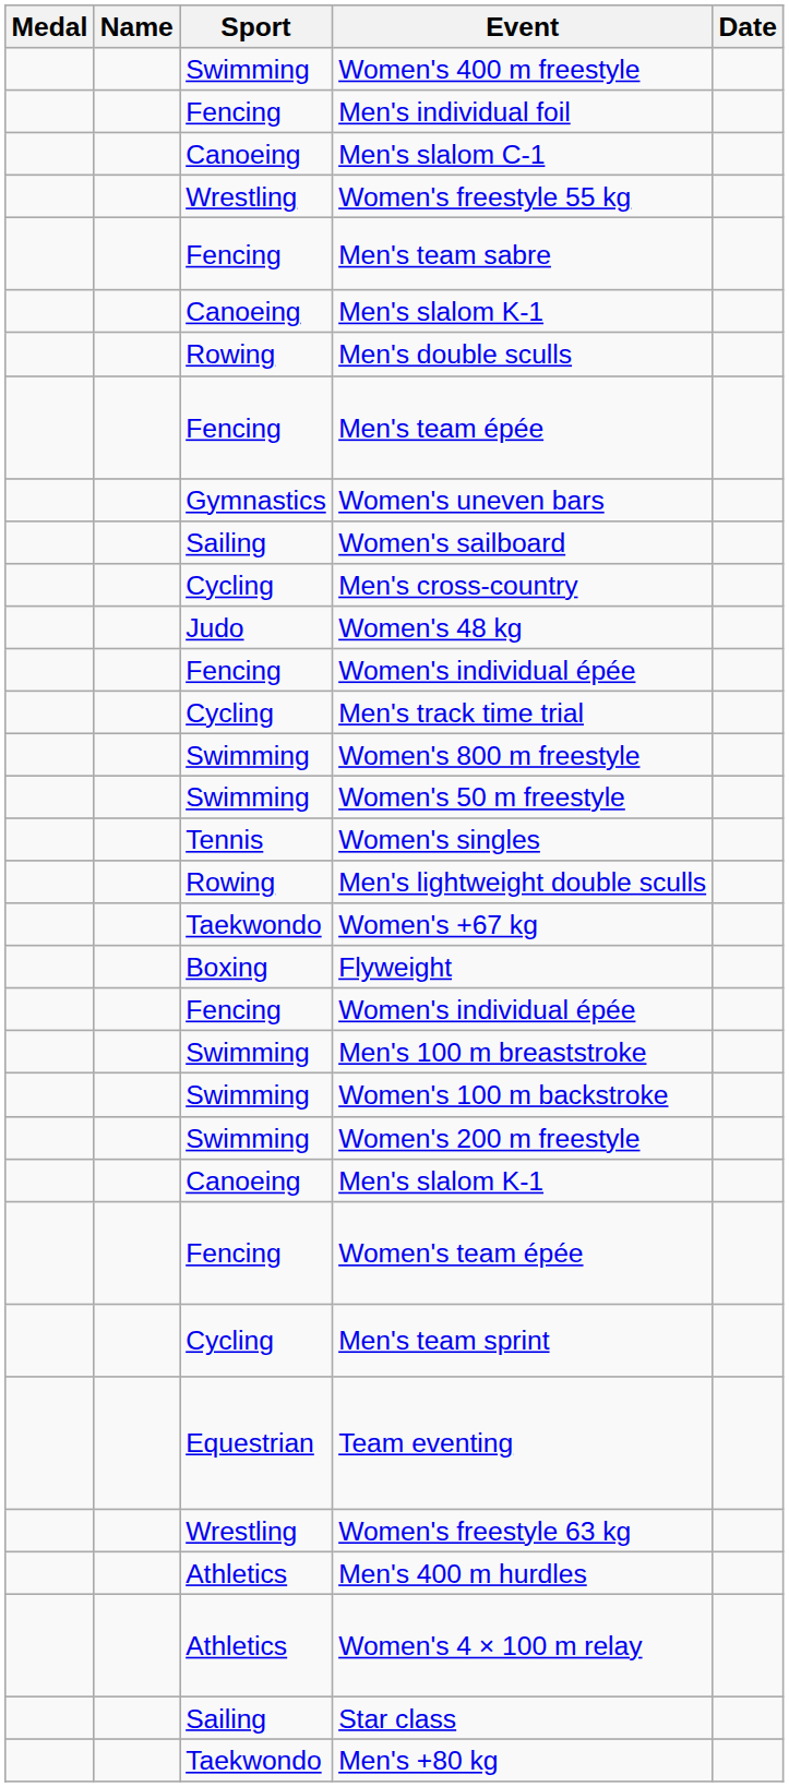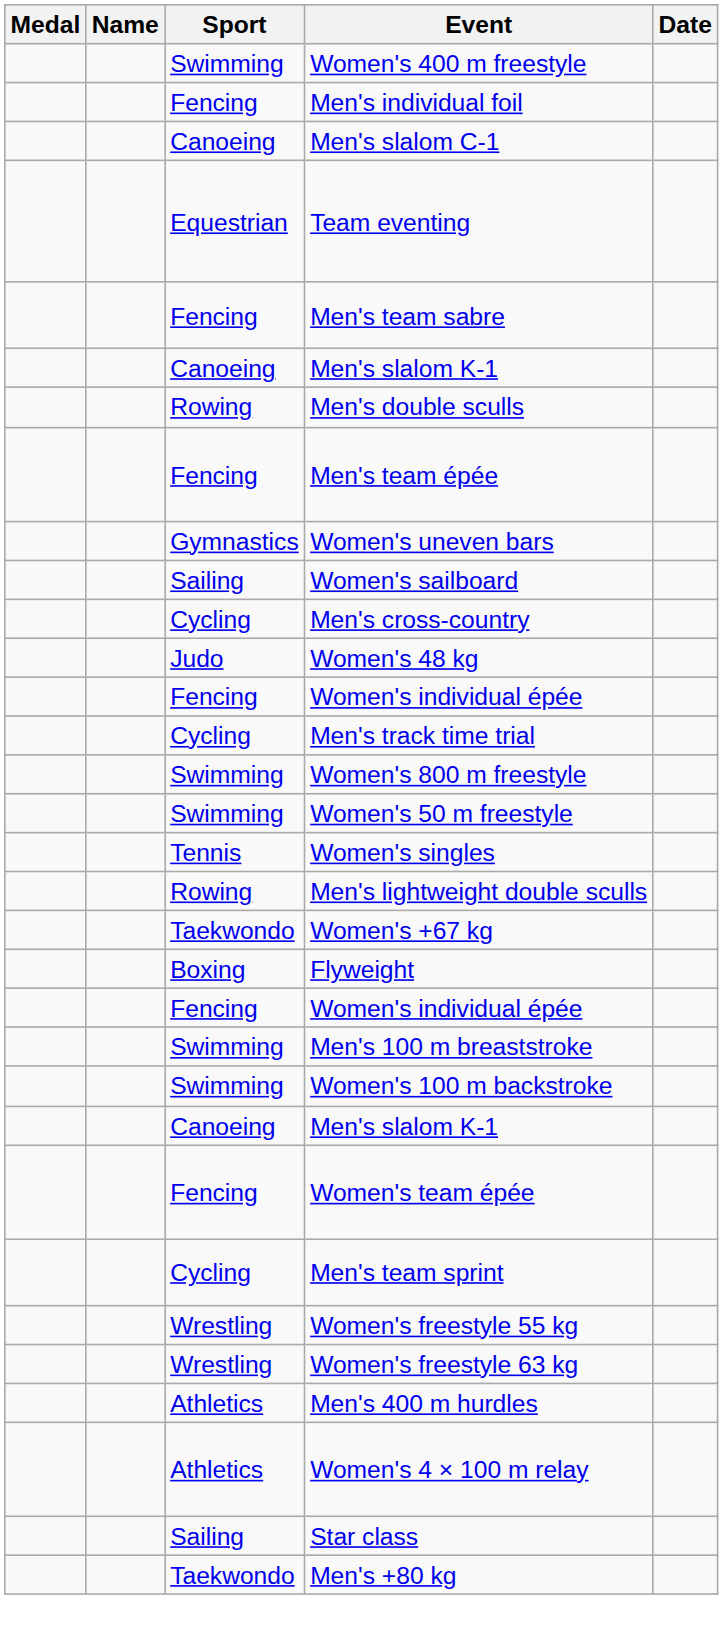 <table class="wikitable sortable" style="font-size: 95%;">
 <tr>
 <th>Medal</th>
 <th>Name</th>
 <th>Sport</th>
 <th>Event</th>
 <th>Date</th>
 </tr>
 <tr>
 <td></td>
 <td></td>
 <td><a href='#'>Swimming</a></td>
 <td><a href='#'>Women's 400 m freestyle</a></td>
 <td></td>
 </tr>
 <tr>
 <td></td>
 <td></td>
 <td><a href='#'>Fencing</a></td>
 <td><a href='#'>Men's individual foil</a></td>
 <td></td>
 </tr>
 <tr>
 <td></td>
 <td></td>
 <td><a href='#'>Canoeing</a></td>
 <td><a href='#'>Men's slalom C-1</a></td>
 <td></td>
 </tr>
 <tr>
 <td></td>
-<td></td>
-<td><a href='#'>Wrestling</a></td>
-<td><a href='#'>Women's freestyle 55 kg</a></td>
+<td><br><br><br><br></td>
+<td><a href='#'>Equestrian</a></td>
+<td><a href='#'>Team eventing</a></td>
 <td></td>
 </tr>
 <tr>
 <td></td>
 <td><br><br></td>
 <td><a href='#'>Fencing</a></td>
 <td><a href='#'>Men's team sabre</a></td>
 <td></td>
 </tr>
 <tr>
 <td></td>
 <td></td>
 <td><a href='#'>Canoeing</a></td>
 <td><a href='#'>Men's slalom K-1</a></td>
 <td></td>
 </tr>
 <tr>
 <td></td>
 <td><br></td>
 <td><a href='#'>Rowing</a></td>
 <td><a href='#'>Men's double sculls</a></td>
 <td></td>
 </tr>
 <tr>
 <td></td>
 <td><br><br><br></td>
 <td><a href='#'>Fencing</a></td>
 <td><a href='#'>Men's team épée</a></td>
 <td></td>
 </tr>
 <tr>
 <td></td>
 <td></td>
 <td><a href='#'>Gymnastics</a></td>
 <td><a href='#'>Women's uneven bars</a></td>
 <td></td>
 </tr>
 <tr>
 <td></td>
 <td></td>
 <td><a href='#'>Sailing</a></td>
 <td><a href='#'>Women's sailboard</a></td>
 <td></td>
 </tr>
 <tr>
 <td></td>
 <td></td>
 <td><a href='#'>Cycling</a></td>
 <td><a href='#'>Men's cross-country</a></td>
 <td></td>
 </tr>
 <tr>
 <td></td>
 <td></td>
 <td><a href='#'>Judo</a></td>
 <td><a href='#'>Women's 48 kg</a></td>
 <td></td>
 </tr>
 <tr>
 <td></td>
 <td></td>
 <td><a href='#'>Fencing</a></td>
 <td><a href='#'>Women's individual épée</a></td>
 <td></td>
 </tr>
 <tr>
 <td></td>
 <td></td>
 <td><a href='#'>Cycling</a></td>
 <td><a href='#'>Men's track time trial</a></td>
 <td></td>
 </tr>
 <tr>
 <td></td>
 <td></td>
 <td><a href='#'>Swimming</a></td>
 <td><a href='#'>Women's 800 m freestyle</a></td>
 <td></td>
 </tr>
 <tr>
 <td></td>
 <td></td>
 <td><a href='#'>Swimming</a></td>
 <td><a href='#'>Women's 50 m freestyle</a></td>
 <td></td>
 </tr>
 <tr>
 <td></td>
 <td></td>
 <td><a href='#'>Tennis</a></td>
 <td><a href='#'>Women's singles</a></td>
 <td></td>
 </tr>
 <tr>
 <td></td>
 <td><br></td>
 <td><a href='#'>Rowing</a></td>
 <td><a href='#'>Men's lightweight double sculls</a></td>
 <td></td>
 </tr>
 <tr>
 <td></td>
 <td></td>
 <td><a href='#'>Taekwondo</a></td>
 <td><a href='#'>Women's +67 kg</a></td>
 <td></td>
 </tr>
 <tr>
 <td></td>
 <td></td>
 <td><a href='#'>Boxing</a></td>
 <td><a href='#'>Flyweight</a></td>
 <td></td>
 </tr>
 <tr>
 <td></td>
 <td></td>
 <td><a href='#'>Fencing</a></td>
 <td><a href='#'>Women's individual épée</a></td>
 <td></td>
 </tr>
 <tr>
 <td></td>
 <td></td>
 <td><a href='#'>Swimming</a></td>
 <td><a href='#'>Men's 100 m breaststroke</a></td>
 <td></td>
 </tr>
 <tr>
 <td></td>
 <td></td>
 <td><a href='#'>Swimming</a></td>
 <td><a href='#'>Women's 100 m backstroke</a></td>
 <td></td>
 </tr>
 <tr>
 <td></td>
 <td></td>
-<td><a href='#'>Swimming</a></td>
-<td><a href='#'>Women's 200 m freestyle</a></td>
-<td></td>
-</tr>
-<tr>
-<td></td>
-<td></td>
 <td><a href='#'>Canoeing</a></td>
 <td><a href='#'>Men's slalom K-1</a></td>
 <td></td>
 </tr>
 <tr>
 <td></td>
 <td><br><br><br></td>
 <td><a href='#'>Fencing</a></td>
 <td><a href='#'>Women's team épée</a></td>
 <td></td>
 </tr>
 <tr>
 <td></td>
 <td><br><br></td>
 <td><a href='#'>Cycling</a></td>
 <td><a href='#'>Men's team sprint</a></td>
 <td></td>
 </tr>
 <tr>
 <td></td>
-<td><br><br><br><br></td>
-<td><a href='#'>Equestrian</a></td>
-<td><a href='#'>Team eventing</a></td>
+<td></td>
+<td><a href='#'>Wrestling</a></td>
+<td><a href='#'>Women's freestyle 55 kg</a></td>
 <td></td>
 </tr>
 <tr>
 <td></td>
 <td></td>
 <td><a href='#'>Wrestling</a></td>
 <td><a href='#'>Women's freestyle 63 kg</a></td>
 <td></td>
 </tr>
 <tr>
 <td></td>
 <td></td>
 <td><a href='#'>Athletics</a></td>
 <td><a href='#'>Men's 400 m hurdles</a></td>
 <td></td>
 </tr>
 <tr>
 <td></td>
 <td><br><br><br></td>
 <td><a href='#'>Athletics</a></td>
 <td><a href='#'>Women's 4 × 100 m relay</a></td>
 <td></td>
 </tr>
 <tr>
 <td></td>
 <td><br></td>
 <td><a href='#'>Sailing</a></td>
 <td><a href='#'>Star class</a></td>
 <td></td>
 </tr>
 <tr>
 <td></td>
 <td></td>
 <td><a href='#'>Taekwondo</a></td>
 <td><a href='#'>Men's +80 kg</a></td>
 <td></td>
 </tr>
 </table>
